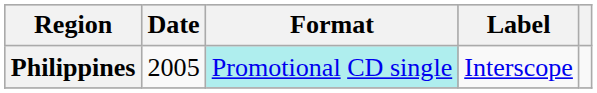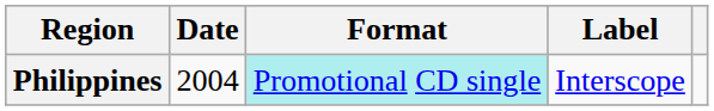 <table class="wikitable plainrowheaders">
 <tr>
 <th scope="col">Region</th>
 <th scope="col">Date</th>
 <th scope="col">Format</th>
 <th scope="col">Label</th>
 <th scope="col"></th>
 </tr>
 <tr>
 <th scope="row">Philippines</th>
-<td>2005</td>
+<td>2004</td>
 <td style="background: paleturquoise;"><a href='#'>Promotional</a> <a href='#'>CD single</a></td>
 <td><a href='#'>Interscope</a></td>
 <td style="text-align:center;"></td>
 </tr>
 </table>
